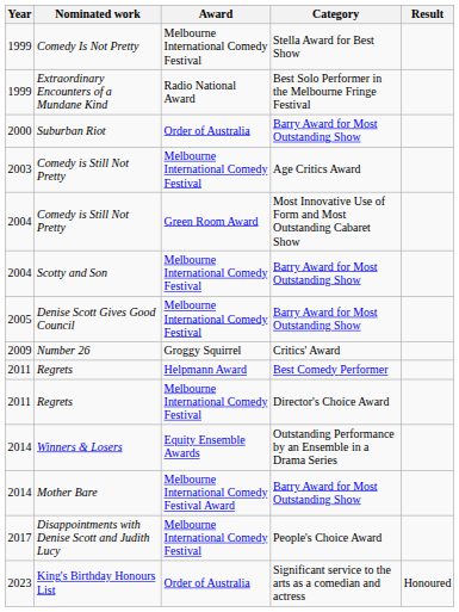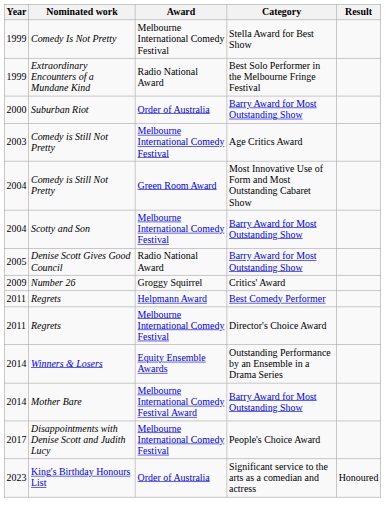 <table class="wikitable sortable">
 <tr>
 <th>Year</th>
 <th>Nominated work</th>
 <th>Award</th>
 <th>Category</th>
 <th>Result</th>
 </tr>
 <tr>
 <td>1999</td>
 <td><em>Comedy Is Not Pretty</em></td>
 <td>Melbourne International Comedy Festival</td>
 <td>Stella Award for Best Show</td>
 <td></td>
 </tr>
 <tr>
 <td>1999</td>
 <td><em>Extraordinary Encounters of a Mundane Kind</em></td>
 <td>Radio National Award</td>
 <td>Best Solo Performer in the Melbourne Fringe Festival</td>
 <td></td>
 </tr>
 <tr>
 <td>2000</td>
 <td><em>Suburban Riot</em></td>
 <td><a href='#'>Order of Australia</a></td>
 <td><a href='#'>Barry Award for Most Outstanding Show</a></td>
 <td></td>
 </tr>
 <tr>
 <td>2003</td>
 <td><em>Comedy is Still Not Pretty</em></td>
 <td><a href='#'>Melbourne International Comedy Festival</a></td>
 <td>Age Critics Award</td>
 <td></td>
 </tr>
 <tr>
 <td>2004</td>
 <td><em>Comedy is Still Not Pretty</em></td>
 <td><a href='#'>Green Room Award</a></td>
 <td>Most Innovative Use of Form and Most Outstanding Cabaret Show</td>
 <td></td>
 </tr>
 <tr>
 <td>2004</td>
 <td><em>Scotty and Son</em></td>
 <td><a href='#'>Melbourne International Comedy Festival</a></td>
 <td><a href='#'>Barry Award for Most Outstanding Show</a></td>
 <td></td>
 </tr>
 <tr>
 <td>2005</td>
 <td><em>Denise Scott Gives Good Council</em></td>
-<td><a href='#'>Melbourne International Comedy Festival</a></td>
+<td>Radio National Award</td>
 <td><a href='#'>Barry Award for Most Outstanding Show</a></td>
 <td></td>
 </tr>
 <tr>
 <td>2009</td>
 <td><em>Number 26</em></td>
 <td>Groggy Squirrel</td>
 <td>Critics' Award</td>
 <td></td>
 </tr>
 <tr>
 <td>2011</td>
 <td><em>Regrets</em></td>
 <td><a href='#'>Helpmann Award</a></td>
 <td><a href='#'>Best Comedy Performer</a></td>
 <td></td>
 </tr>
 <tr>
 <td>2011</td>
 <td><em>Regrets</em></td>
 <td><a href='#'>Melbourne International Comedy Festival</a></td>
 <td>Director's Choice Award</td>
 <td></td>
 </tr>
 <tr>
 <td>2014</td>
 <td><em><a href='#'>Winners & Losers</a></em></td>
 <td><a href='#'>Equity Ensemble Awards</a></td>
 <td>Outstanding Performance by an Ensemble in a Drama Series</td>
 <td></td>
 </tr>
 <tr>
 <td>2014</td>
 <td><em>Mother Bare</em></td>
 <td><a href='#'>Melbourne International Comedy Festival Award</a></td>
 <td><a href='#'>Barry Award for Most Outstanding Show</a></td>
 <td></td>
 </tr>
 <tr>
 <td>2017</td>
 <td><em>Disappointments with Denise Scott and Judith Lucy</em></td>
 <td><a href='#'>Melbourne International Comedy Festival</a></td>
 <td>People's Choice Award</td>
 <td></td>
 </tr>
 <tr>
 <td>2023</td>
 <td><a href='#'>King's Birthday Honours List</a></td>
 <td><a href='#'>Order of Australia</a></td>
 <td>Significant service to the arts as a comedian and actress</td>
 <td>Honoured</td>
 </tr>
 </table>
